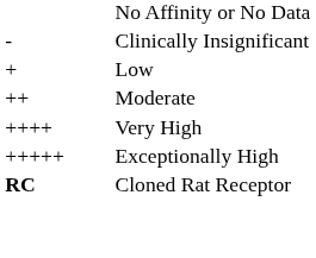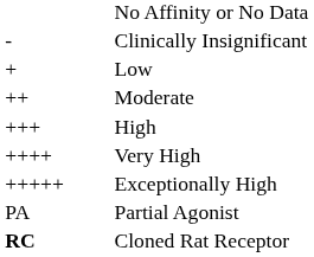 <table style="width: 350px">
 <tr>
 <td></td>
 <td>No Affinity or No Data</td>
 </tr>
 <tr>
 <td>-</td>
 <td>Clinically Insignificant</td>
 </tr>
 <tr>
 <td>+</td>
 <td>Low</td>
 </tr>
 <tr>
 <td>++</td>
 <td>Moderate</td>
 </tr>
 <tr>
+<td>+++</td>
+<td>High</td>
+</tr>
+<tr>
 <td>++++</td>
 <td>Very High</td>
 </tr>
 <tr>
 <td>+++++</td>
 <td>Exceptionally High</td>
 </tr>
 <tr>
+<td>PA</td>
+<td>Partial Agonist</td>
+</tr>
+<tr>
 <td><strong>RC</strong></td>
 <td>Cloned Rat Receptor</td>
 </tr>
 </table>
